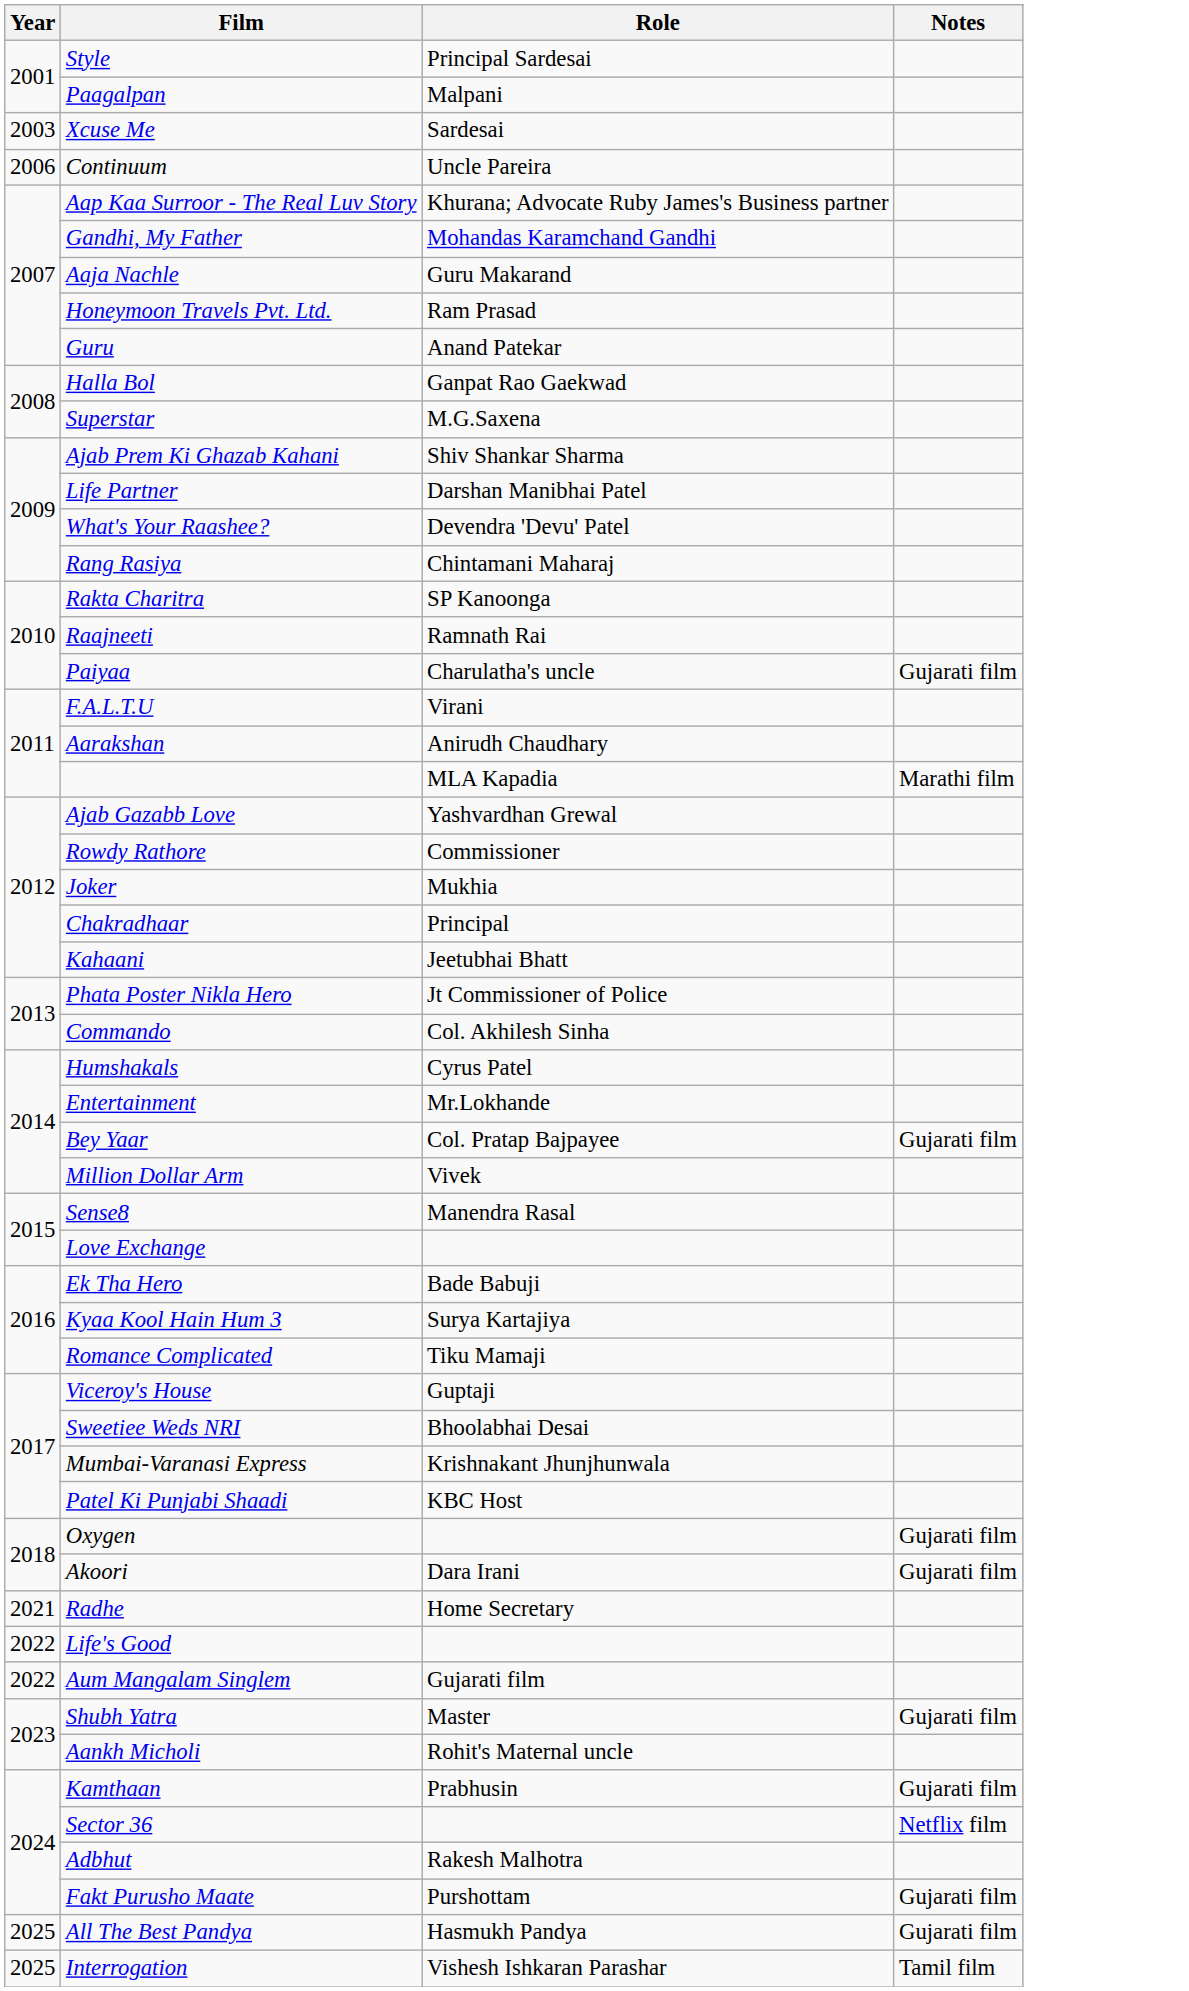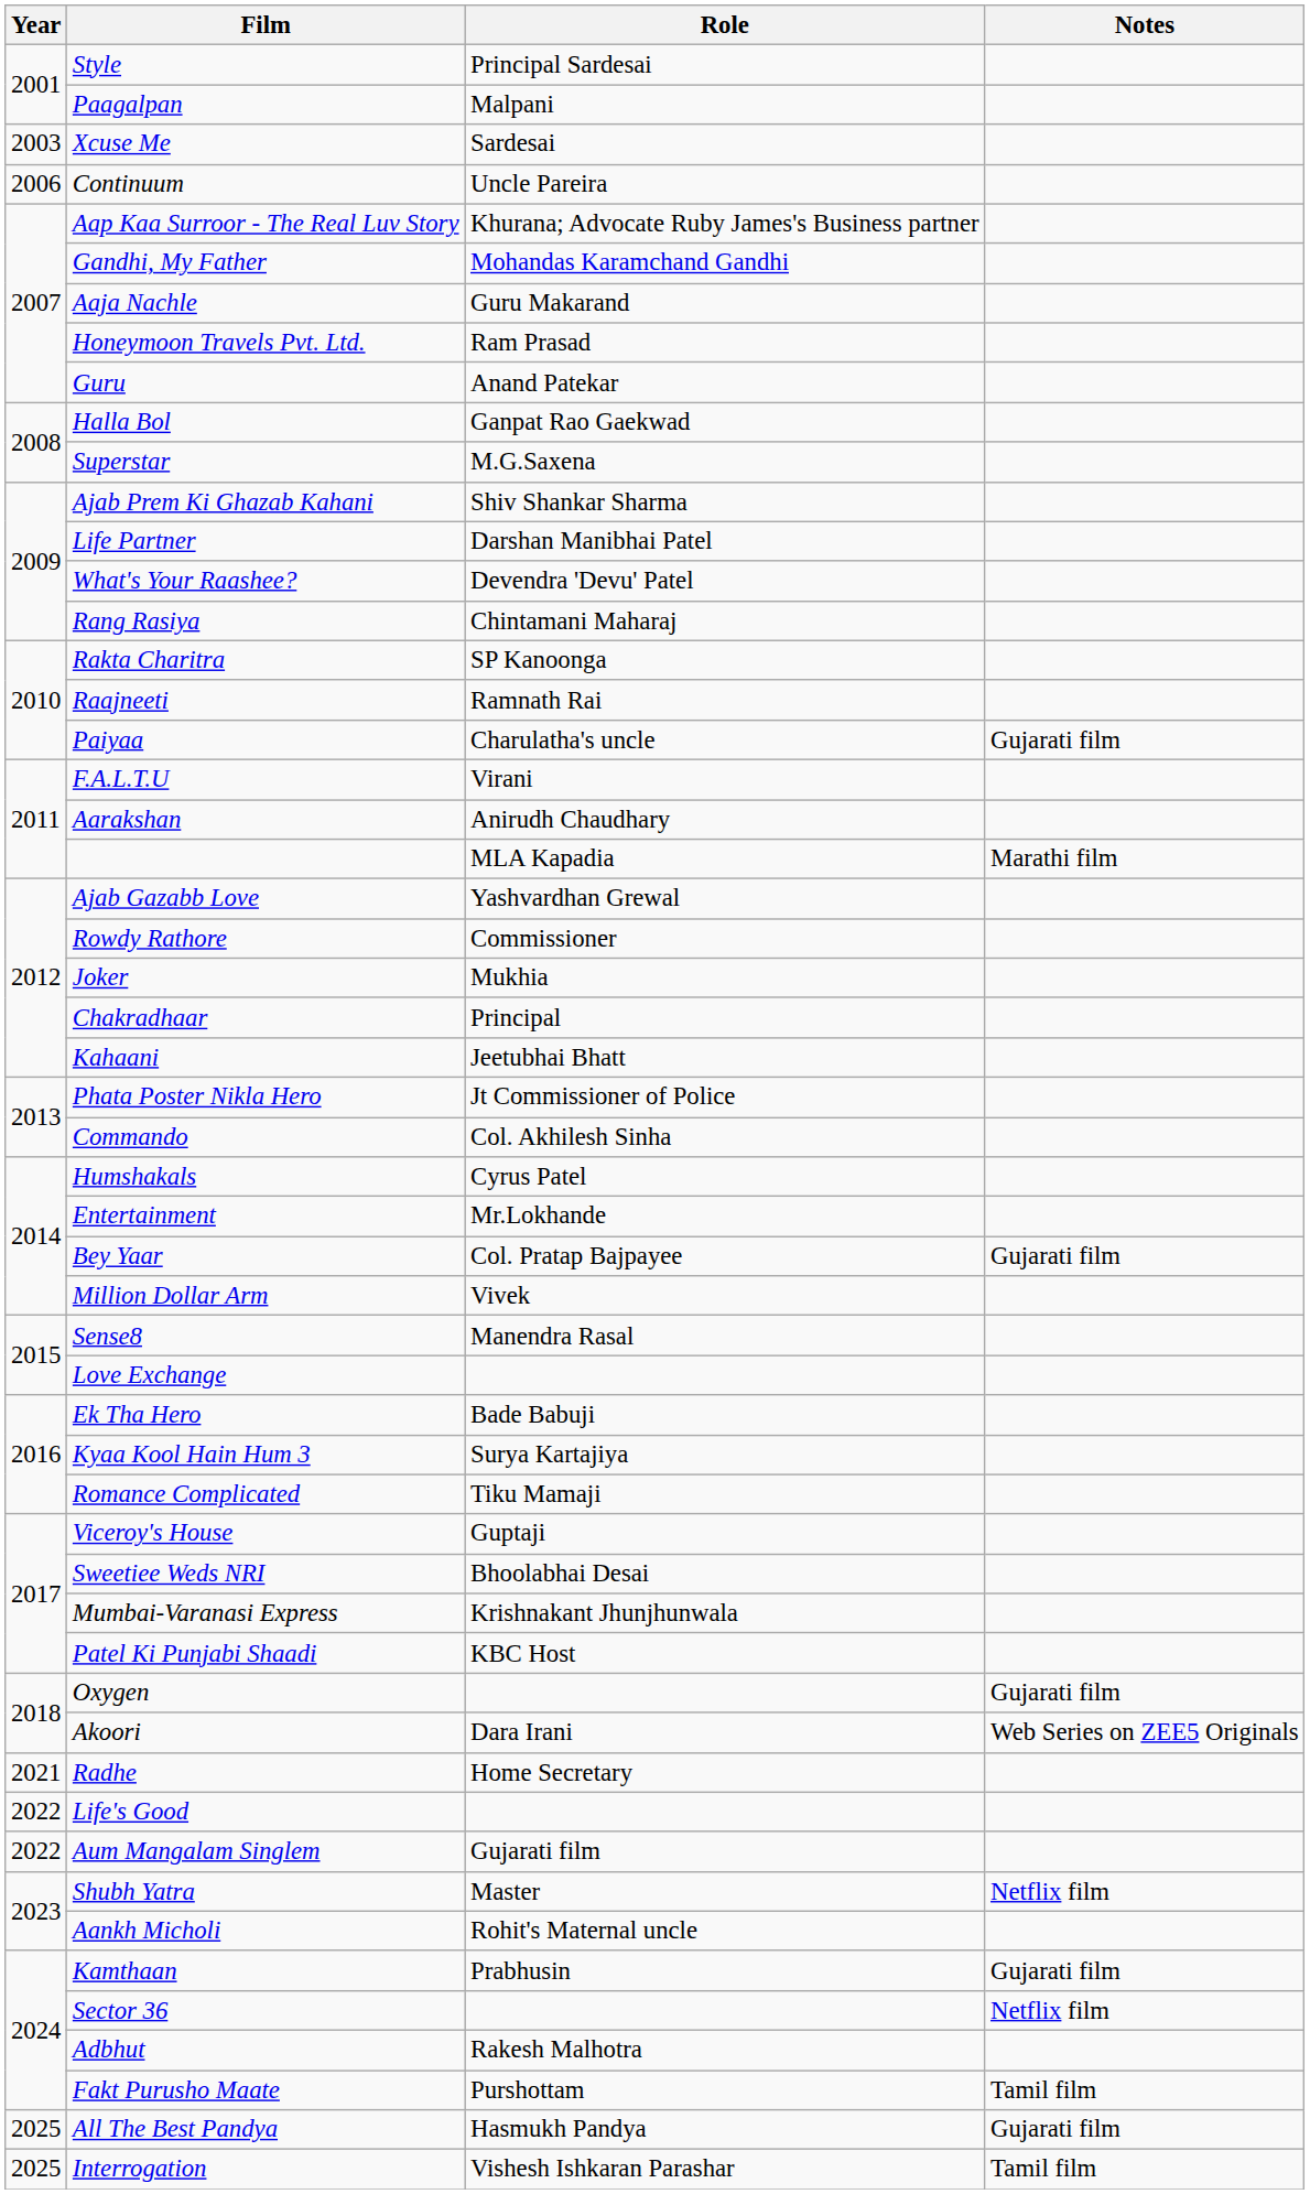 <table class="wikitable sortable">
 <tr>
 <th>Year</th>
 <th>Film</th>
 <th>Role</th>
 <th>Notes</th>
 </tr>
 <tr>
 <td rowspan="2">2001</td>
 <td><em><a href='#'>Style</a></em></td>
 <td>Principal Sardesai</td>
 <td></td>
 </tr>
 <tr>
 <td><em><a href='#'>Paagalpan</a></em></td>
 <td>Malpani</td>
 <td></td>
 </tr>
 <tr>
 <td>2003</td>
 <td><em><a href='#'>Xcuse Me</a></em></td>
 <td>Sardesai</td>
 <td></td>
 </tr>
 <tr>
 <td>2006</td>
 <td><em>Continuum</em></td>
 <td>Uncle Pareira</td>
 <td></td>
 </tr>
 <tr>
 <td rowspan="5">2007</td>
 <td><em><a href='#'>Aap Kaa Surroor - The Real Luv Story</a></em></td>
 <td>Khurana; Advocate Ruby James's Business partner</td>
 <td></td>
 </tr>
 <tr>
 <td><em><a href='#'>Gandhi, My Father</a></em></td>
 <td><a href='#'>Mohandas Karamchand Gandhi</a></td>
 <td></td>
 </tr>
 <tr>
 <td><em><a href='#'>Aaja Nachle</a></em></td>
 <td>Guru Makarand</td>
 <td></td>
 </tr>
 <tr>
 <td><em><a href='#'>Honeymoon Travels Pvt. Ltd.</a></em></td>
 <td>Ram Prasad</td>
 <td></td>
 </tr>
 <tr>
 <td><em><a href='#'>Guru</a></em></td>
 <td>Anand Patekar</td>
 <td></td>
 </tr>
 <tr>
 <td rowspan="2">2008</td>
 <td><em><a href='#'>Halla Bol</a></em></td>
 <td>Ganpat Rao Gaekwad</td>
 <td></td>
 </tr>
 <tr>
 <td><em><a href='#'>Superstar</a></em></td>
 <td>M.G.Saxena</td>
 <td></td>
 </tr>
 <tr>
 <td rowspan="4">2009</td>
 <td><em><a href='#'>Ajab Prem Ki Ghazab Kahani</a></em></td>
 <td>Shiv Shankar Sharma</td>
 <td></td>
 </tr>
 <tr>
 <td><em><a href='#'>Life Partner</a></em></td>
 <td>Darshan Manibhai Patel</td>
 <td></td>
 </tr>
 <tr>
 <td><em><a href='#'>What's Your Raashee?</a></em></td>
 <td>Devendra 'Devu' Patel</td>
 <td></td>
 </tr>
 <tr>
 <td><em><a href='#'>Rang Rasiya</a></em></td>
 <td>Chintamani Maharaj</td>
 <td></td>
 </tr>
 <tr>
 <td rowspan="3">2010</td>
 <td><em><a href='#'>Rakta Charitra</a></em></td>
 <td>SP Kanoonga</td>
 <td></td>
 </tr>
 <tr>
 <td><em><a href='#'>Raajneeti</a></em></td>
 <td>Ramnath Rai</td>
 <td></td>
 </tr>
 <tr>
 <td><em><a href='#'>Paiyaa</a></em></td>
 <td>Charulatha's uncle</td>
 <td>Gujarati film</td>
 </tr>
 <tr>
 <td rowspan="3">2011</td>
 <td><em><a href='#'>F.A.L.T.U</a></em></td>
 <td>Virani</td>
 <td></td>
 </tr>
 <tr>
 <td><em><a href='#'>Aarakshan</a></em></td>
 <td>Anirudh Chaudhary</td>
 <td></td>
 </tr>
 <tr>
 <td></td>
 <td>MLA Kapadia</td>
 <td>Marathi film</td>
 </tr>
 <tr>
 <td rowspan="5">2012</td>
 <td><em><a href='#'>Ajab Gazabb Love</a></em></td>
 <td>Yashvardhan Grewal</td>
 <td></td>
 </tr>
 <tr>
 <td><em><a href='#'>Rowdy Rathore</a></em></td>
 <td>Commissioner</td>
 <td></td>
 </tr>
 <tr>
 <td><em><a href='#'>Joker</a></em></td>
 <td>Mukhia</td>
 <td></td>
 </tr>
 <tr>
 <td><em><a href='#'>Chakradhaar</a></em></td>
 <td>Principal</td>
 <td></td>
 </tr>
 <tr>
 <td><em><a href='#'>Kahaani</a></em></td>
 <td>Jeetubhai Bhatt</td>
 <td></td>
 </tr>
 <tr>
 <td rowspan="2">2013</td>
 <td><em><a href='#'>Phata Poster Nikla Hero</a></em></td>
 <td>Jt Commissioner of Police</td>
 <td></td>
 </tr>
 <tr>
 <td><em><a href='#'>Commando</a></em></td>
 <td>Col. Akhilesh Sinha</td>
 <td></td>
 </tr>
 <tr>
 <td rowspan="4">2014</td>
 <td><em><a href='#'>Humshakals</a></em></td>
 <td>Cyrus Patel</td>
 <td></td>
 </tr>
 <tr>
 <td><em><a href='#'>Entertainment</a></em></td>
 <td>Mr.Lokhande</td>
 <td></td>
 </tr>
 <tr>
 <td><em><a href='#'>Bey Yaar</a></em></td>
 <td>Col. Pratap Bajpayee</td>
 <td>Gujarati film</td>
 </tr>
 <tr>
 <td><em><a href='#'>Million Dollar Arm</a></em></td>
 <td>Vivek</td>
 <td></td>
 </tr>
 <tr>
 <td rowspan="2">2015</td>
 <td><em><a href='#'>Sense8</a></em></td>
 <td>Manendra Rasal</td>
 <td></td>
 </tr>
 <tr>
 <td><em><a href='#'>Love Exchange</a></em></td>
 <td></td>
 <td></td>
 </tr>
 <tr>
 <td rowspan="3">2016</td>
 <td><em><a href='#'>Ek Tha Hero</a></em></td>
 <td>Bade Babuji</td>
 <td></td>
 </tr>
 <tr>
 <td><em><a href='#'>Kyaa Kool Hain Hum 3</a></em></td>
 <td>Surya Kartajiya</td>
 <td></td>
 </tr>
 <tr>
 <td><em><a href='#'>Romance Complicated</a></em></td>
 <td>Tiku Mamaji</td>
 <td></td>
 </tr>
 <tr>
 <td rowspan="4">2017</td>
 <td><em><a href='#'>Viceroy's House</a></em></td>
 <td>Guptaji</td>
 <td></td>
 </tr>
 <tr>
 <td><em><a href='#'>Sweetiee Weds NRI</a></em></td>
 <td>Bhoolabhai Desai</td>
 <td></td>
 </tr>
 <tr>
 <td><em>Mumbai-Varanasi Express</em></td>
 <td>Krishnakant Jhunjhunwala</td>
 <td></td>
 </tr>
 <tr>
 <td><em><a href='#'>Patel Ki Punjabi Shaadi</a></em></td>
 <td>KBC Host</td>
 <td></td>
 </tr>
 <tr>
 <td rowspan="2">2018</td>
 <td><em>Oxygen</em></td>
 <td></td>
 <td>Gujarati film</td>
 </tr>
 <tr>
 <td><em>Akoori</em></td>
 <td>Dara Irani</td>
-<td>Gujarati film</td>
+<td>Web Series on <a href='#'>ZEE5</a> Originals</td>
 </tr>
 <tr>
 <td>2021</td>
 <td><em><a href='#'>Radhe</a></em></td>
 <td>Home Secretary</td>
 <td></td>
 </tr>
 <tr>
 <td>2022</td>
 <td><em><a href='#'>Life's Good</a></em></td>
 <td></td>
 <td></td>
 </tr>
 <tr>
 <td>2022</td>
 <td><em><a href='#'>Aum Mangalam Singlem</a></em></td>
 <td>Gujarati film</td>
 <td></td>
 </tr>
 <tr>
 <td rowspan="2">2023</td>
 <td><em><a href='#'>Shubh Yatra</a></em></td>
 <td>Master</td>
-<td>Gujarati film</td>
+<td><a href='#'>Netflix</a> film</td>
 </tr>
 <tr>
 <td><em><a href='#'>Aankh Micholi</a></em></td>
 <td>Rohit's Maternal uncle</td>
 <td></td>
 </tr>
 <tr>
 <td rowspan="4">2024</td>
 <td><em><a href='#'>Kamthaan</a></em></td>
 <td>Prabhusin</td>
 <td>Gujarati film</td>
 </tr>
 <tr>
 <td><em><a href='#'>Sector 36</a></em></td>
 <td></td>
 <td><a href='#'>Netflix</a> film</td>
 </tr>
 <tr>
 <td><em><a href='#'>Adbhut</a></em></td>
 <td>Rakesh Malhotra</td>
 <td></td>
 </tr>
 <tr>
 <td><em><a href='#'>Fakt Purusho Maate</a></em></td>
 <td>Purshottam</td>
-<td>Gujarati film</td>
+<td>Tamil film</td>
 </tr>
 <tr>
 <td>2025</td>
 <td><em><a href='#'>All The Best Pandya</a></em></td>
 <td>Hasmukh Pandya</td>
 <td>Gujarati film</td>
 </tr>
 <tr>
 <td>2025</td>
 <td><em><a href='#'>Interrogation</a></em></td>
 <td>Vishesh Ishkaran Parashar</td>
 <td>Tamil film</td>
 </tr>
 </table>
